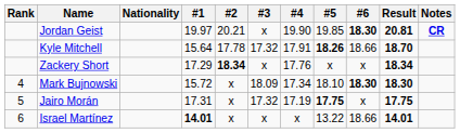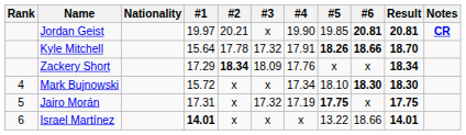 <table class="wikitable sortable" style="text-align:center">
 <tr>
 <th>Rank</th>
 <th>Name</th>
 <th>Nationality</th>
 <th>#1</th>
 <th>#2</th>
 <th>#3</th>
 <th>#4</th>
 <th>#5</th>
 <th>#6</th>
 <th>Result</th>
 <th>Notes</th>
 </tr>
 <tr>
 <td></td>
 <td align=left><a href='#'>Jordan Geist</a></td>
 <td align=left></td>
 <td>19.97</td>
 <td>20.21</td>
 <td>x</td>
 <td>19.90</td>
 <td>19.85</td>
-<td><strong>18.30</strong></td>
+<td><strong>20.81</strong></td>
 <td><strong>20.81</strong></td>
 <td><strong><a href='#'>CR</a></strong></td>
 </tr>
 <tr>
 <td></td>
 <td align=left><a href='#'>Kyle Mitchell</a></td>
 <td align=left></td>
 <td>15.64</td>
 <td>17.78</td>
 <td>17.32</td>
 <td>17.91</td>
 <td><strong>18.26</strong></td>
-<td>18.66</td>
+<td><strong>18.66</strong></td>
 <td><strong>18.70</strong></td>
 <td></td>
 </tr>
 <tr>
 <td></td>
 <td align=left><a href='#'>Zackery Short</a></td>
 <td align=left></td>
 <td>17.29</td>
 <td><strong>18.34</strong></td>
-<td>x</td>
+<td>18.09</td>
 <td>17.76</td>
 <td>x</td>
 <td>x</td>
 <td><strong>18.34</strong></td>
 <td></td>
 </tr>
 <tr>
 <td>4</td>
 <td align=left><a href='#'>Mark Bujnowski</a></td>
 <td align=left></td>
 <td>15.72</td>
 <td>x</td>
-<td>18.09</td>
+<td>x</td>
 <td>17.34</td>
 <td>18.10</td>
 <td><strong>18.30</strong></td>
 <td><strong>18.30</strong></td>
 <td></td>
 </tr>
 <tr>
 <td>5</td>
 <td align=left><a href='#'>Jairo Morán</a></td>
 <td align=left></td>
 <td>17.31</td>
 <td>x</td>
 <td>17.32</td>
 <td>17.19</td>
 <td><strong>17.75</strong></td>
 <td>x</td>
 <td><strong>17.75</strong></td>
 <td></td>
 </tr>
 <tr>
 <td>6</td>
 <td align=left><a href='#'>Israel Martínez</a></td>
 <td align=left></td>
 <td><strong>14.01</strong></td>
 <td>x</td>
 <td>x</td>
 <td>x</td>
 <td>13.22</td>
 <td>18.66</td>
 <td><strong>14.01</strong></td>
 <td></td>
 </tr>
 </table>
